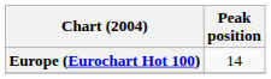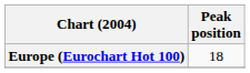 <table class="wikitable sortable plainrowheaders" style="text-align:center">
 <tr>
 <th>Chart (2004)</th>
 <th>Peak<br>position</th>
 </tr>
 <tr>
 <th scope="row">Europe (<a href='#'>Eurochart Hot 100</a>)</th>
-<td>14</td>
+<td>18</td>
 </tr>
 <tr>
 </tr>
 <tr>
 </tr>
 <tr>
 </tr>
 </table>
